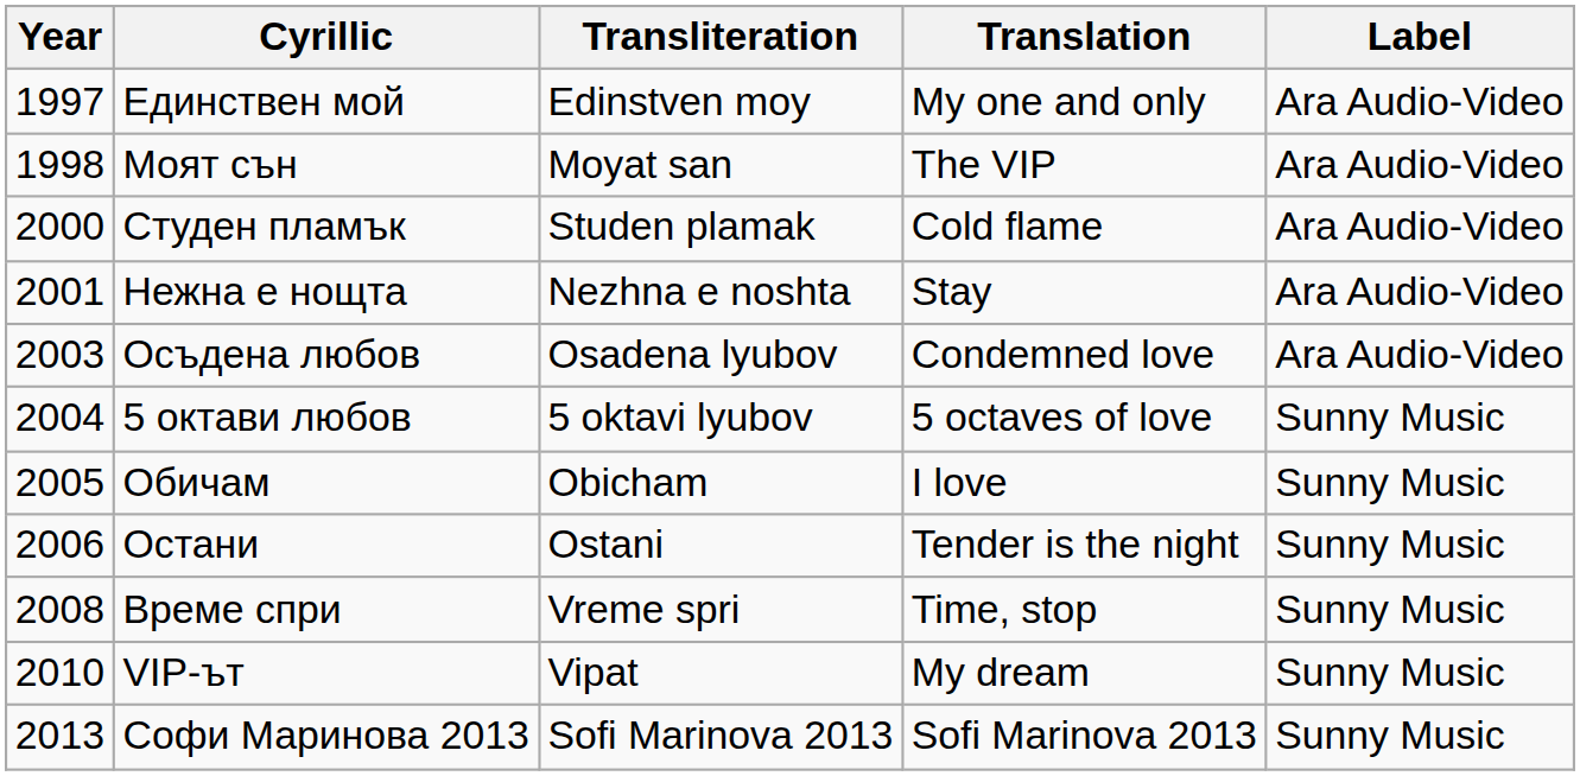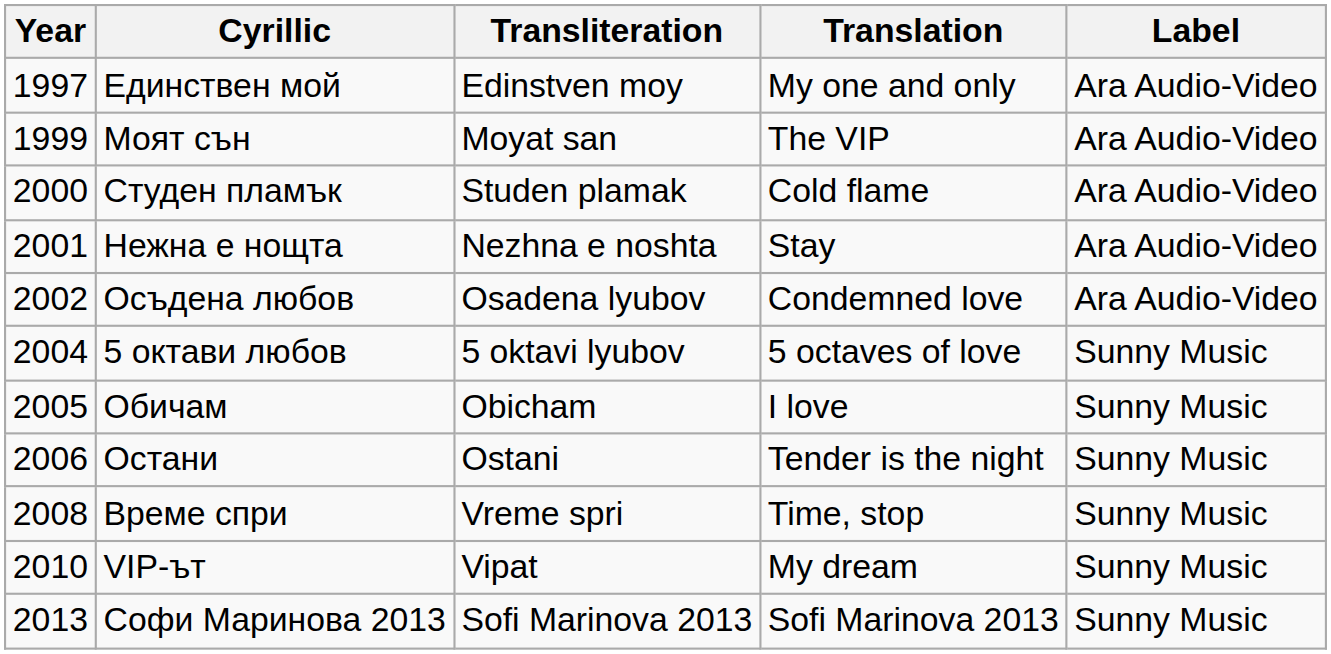 <table class="wikitable">
 <tr>
 <th>Year</th>
 <th>Cyrillic</th>
 <th>Transliteration</th>
 <th>Translation</th>
 <th>Label</th>
 </tr>
 <tr>
 <td>1997</td>
 <td>Единствен мой</td>
 <td>Edinstven moy</td>
 <td>My one and only</td>
 <td>Ara Audio-Video</td>
 </tr>
 <tr>
-<td>1998</td>
+<td>1999</td>
 <td>Моят сън</td>
 <td>Moyat san</td>
 <td>The VIP</td>
 <td>Ara Audio-Video</td>
 </tr>
 <tr>
 <td>2000</td>
 <td>Студен пламък</td>
 <td>Studen plamak</td>
 <td>Cold flame</td>
 <td>Ara Audio-Video</td>
 </tr>
 <tr>
 <td>2001</td>
 <td>Нежна е нощта</td>
 <td>Nezhna e noshta</td>
 <td>Stay</td>
 <td>Ara Audio-Video</td>
 </tr>
 <tr>
-<td>2003</td>
+<td>2002</td>
 <td>Осъдена любов</td>
 <td>Osadena lyubov</td>
 <td>Condemned love</td>
 <td>Ara Audio-Video</td>
 </tr>
 <tr>
 <td>2004</td>
 <td>5 октави любов</td>
 <td>5 oktavi lyubov</td>
 <td>5 octaves of love</td>
 <td>Sunny Music</td>
 </tr>
 <tr>
 <td>2005</td>
 <td>Обичам</td>
 <td>Obicham</td>
 <td>I love</td>
 <td>Sunny Music</td>
 </tr>
 <tr>
 <td>2006</td>
 <td>Остани</td>
 <td>Ostani</td>
 <td>Tender is the night</td>
 <td>Sunny Music</td>
 </tr>
 <tr>
 <td>2008</td>
 <td>Време спри</td>
 <td>Vreme spri</td>
 <td>Time, stop</td>
 <td>Sunny Music</td>
 </tr>
 <tr>
 <td>2010</td>
 <td>VIP-ът</td>
 <td>Vipat</td>
 <td>My dream</td>
 <td>Sunny Music</td>
 </tr>
 <tr>
 <td>2013</td>
 <td>Софи Маринова 2013</td>
 <td>Sofi Marinova 2013</td>
 <td>Sofi Marinova 2013</td>
 <td>Sunny Music</td>
 </tr>
 </table>
